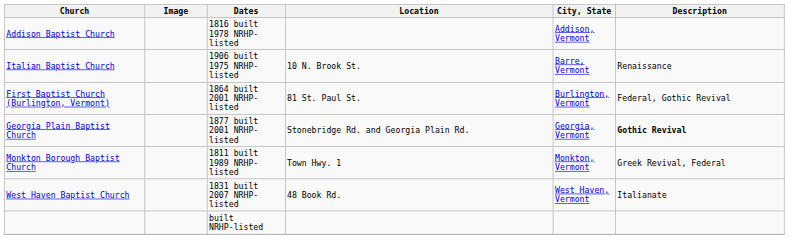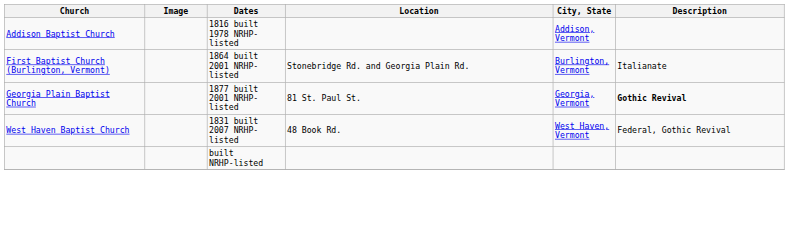 <table class="wikitable sortable" style="width:98%">
 <tr>
 <th width = 18%><strong>Church</strong></th>
 <th width = 8% class="unsortable"><strong>Image</strong></th>
 <th width = 10%><strong>Dates</strong></th>
 <th><strong>Location</strong></th>
 <th width = 8%><strong>City, State</strong></th>
 <th class="unsortable"><strong>Description</strong></th>
 </tr>
 <tr ->
 <td><a href='#'>Addison Baptist Church</a></td>
 <td></td>
 <td>1816 built<br>1978 NRHP-listed</td>
 <td><br><small></small></td>
 <td><a href='#'>Addison, Vermont</a></td>
 <td></td>
 </tr>
 <tr ->
-<td><a href='#'>Italian Baptist Church</a></td>
-<td></td>
-<td>1906 built<br>1975 NRHP-listed</td>
-<td>10 N. Brook St.<br><small></small></td>
-<td><a href='#'>Barre, Vermont</a></td>
-<td>Renaissance</td>
-</tr>
-<tr ->
 <td><a href='#'>First Baptist Church (Burlington, Vermont)</a></td>
 <td></td>
 <td>1864 built<br>2001 NRHP-listed</td>
-<td>81 St. Paul St.<br><small></small></td>
+<td>Stonebridge Rd. and Georgia Plain Rd.<br><small></small></td>
 <td><a href='#'>Burlington, Vermont</a></td>
-<td>Federal, Gothic Revival</td>
+<td>Italianate</td>
 </tr>
 <tr ->
 <td><a href='#'>Georgia Plain Baptist Church</a></td>
 <td></td>
 <td>1877 built<br>2001 NRHP-listed</td>
-<td>Stonebridge Rd. and Georgia Plain Rd.<br><small></small></td>
+<td>81 St. Paul St.<br><small></small></td>
 <td><a href='#'>Georgia, Vermont</a></td>
 <td><strong>Gothic Revival</strong></td>
-</tr>
-<tr ->
-<td><a href='#'>Monkton Borough Baptist Church</a></td>
-<td></td>
-<td>1811 built<br>1989 NRHP-listed</td>
-<td>Town Hwy. 1<br><small></small></td>
-<td><a href='#'>Monkton, Vermont</a></td>
-<td>Greek Revival, Federal</td>
 </tr>
 <tr ->
 <td><a href='#'>West Haven Baptist Church</a></td>
 <td></td>
 <td>1831 built<br>2007 NRHP-listed</td>
 <td>48 Book Rd.<br><small></small></td>
 <td><a href='#'>West Haven, Vermont</a></td>
-<td>Italianate</td>
+<td>Federal, Gothic Revival</td>
 </tr>
 <tr ->
 <td></td>
 <td></td>
 <td>built<br> NRHP-listed</td>
 <td></td>
 <td></td>
 <td></td>
 </tr>
 <tr ->
 </tr>
 </table>
